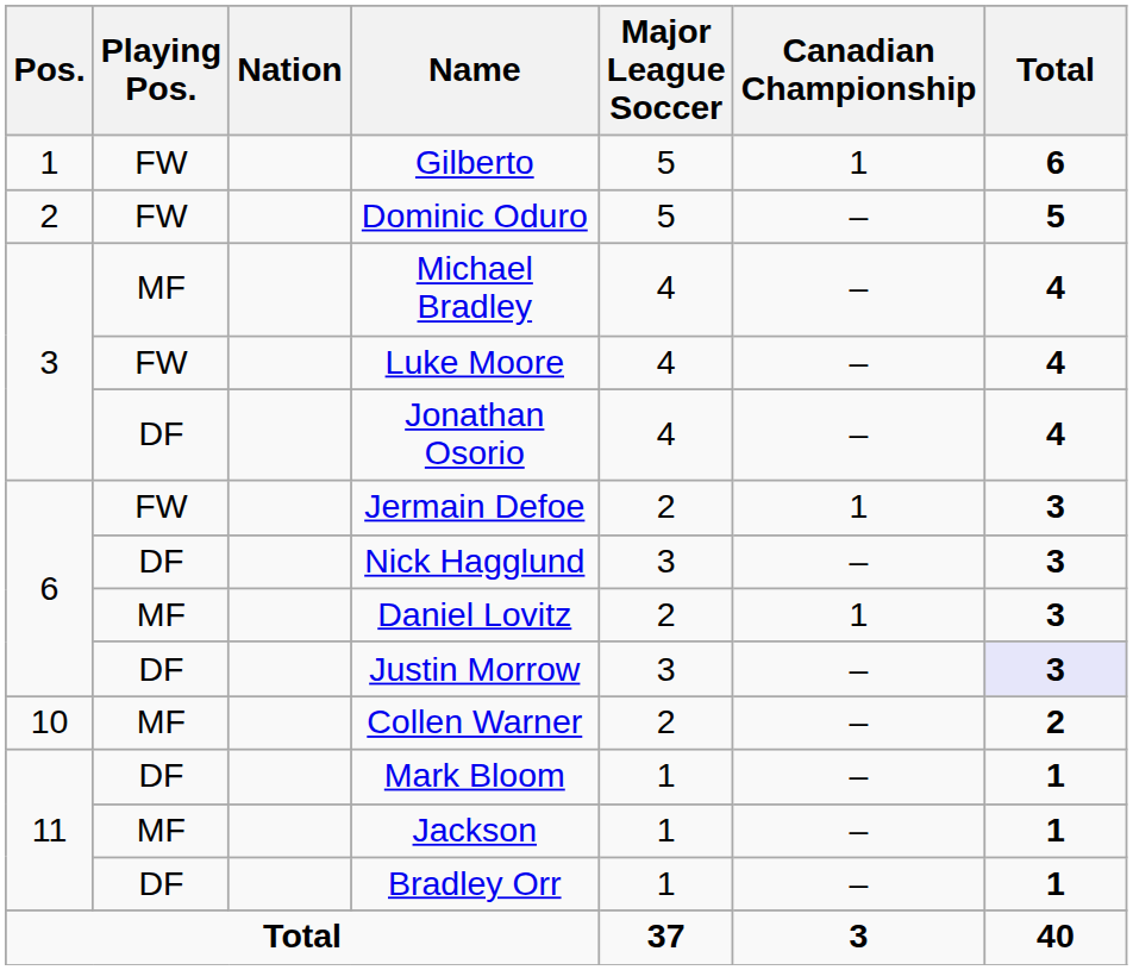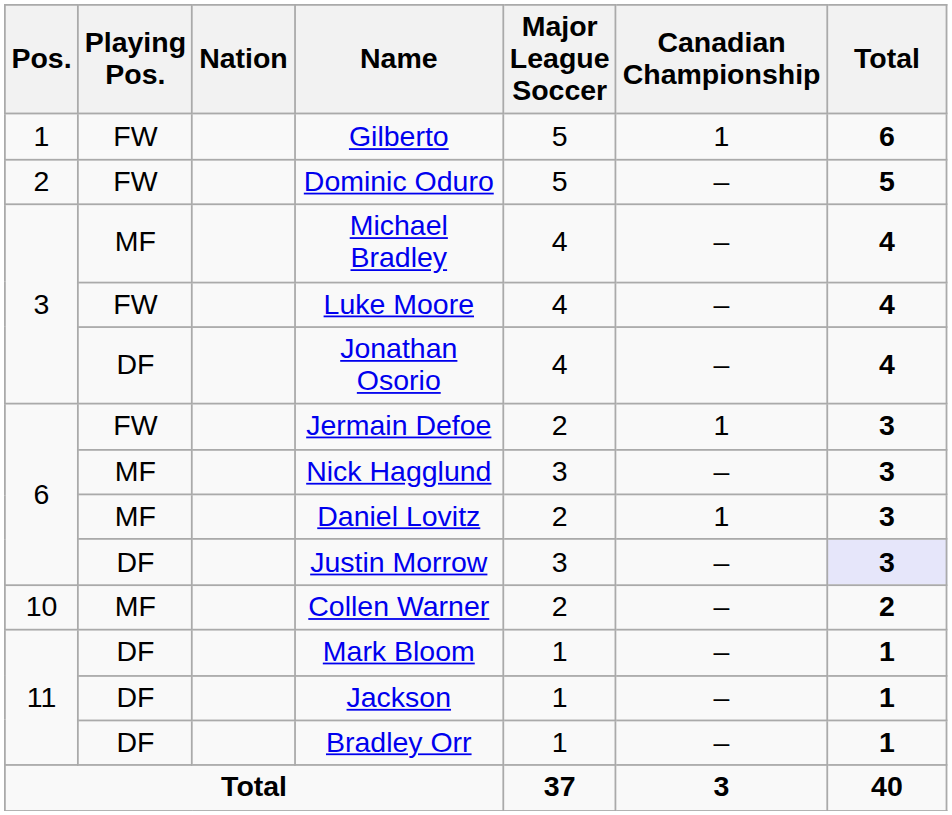 <table class="wikitable sortable" style="font-size:100%; text-align:center">
 <tr>
 <th width=15>Pos.</th>
 <th width=15>Playing Pos.</th>
 <th width=15>Nation</th>
 <th width=110>Name</th>
 <th width=50>Major League Soccer</th>
 <th width=50>Canadian Championship</th>
 <th width=60>Total</th>
 </tr>
 <tr>
 <td>1</td>
 <td>FW</td>
 <td></td>
 <td><a href='#'>Gilberto</a></td>
 <td>5</td>
 <td>1</td>
 <td><strong>6</strong></td>
 </tr>
 <tr>
 <td>2</td>
 <td>FW</td>
 <td></td>
 <td><a href='#'>Dominic Oduro</a></td>
 <td>5</td>
 <td>–</td>
 <td><strong>5</strong></td>
 </tr>
 <tr>
 <td rowspan=3>3</td>
 <td>MF</td>
 <td></td>
 <td><a href='#'>Michael Bradley</a></td>
 <td>4</td>
 <td>–</td>
 <td><strong>4</strong></td>
 </tr>
 <tr>
 <td>FW</td>
 <td></td>
 <td><a href='#'>Luke Moore</a></td>
 <td>4</td>
 <td>–</td>
 <td><strong>4</strong></td>
 </tr>
 <tr>
 <td>DF</td>
 <td></td>
 <td><a href='#'>Jonathan Osorio</a></td>
 <td>4</td>
 <td>–</td>
 <td><strong>4</strong></td>
 </tr>
 <tr>
 <td rowspan=4>6</td>
 <td>FW</td>
 <td></td>
 <td><a href='#'>Jermain Defoe</a></td>
 <td>2</td>
 <td>1</td>
 <td><strong>3</strong></td>
 </tr>
 <tr>
-<td>DF</td>
+<td>MF</td>
 <td></td>
 <td><a href='#'>Nick Hagglund</a></td>
 <td>3</td>
 <td>–</td>
 <td><strong>3</strong></td>
 </tr>
 <tr>
 <td>MF</td>
 <td></td>
 <td><a href='#'>Daniel Lovitz</a></td>
 <td>2</td>
 <td>1</td>
 <td><strong>3</strong></td>
 </tr>
 <tr>
 <td>DF</td>
 <td></td>
 <td><a href='#'>Justin Morrow</a></td>
 <td>3</td>
 <td>–</td>
 <td style="background: lavender;"><strong>3</strong></td>
 </tr>
 <tr>
 <td>10</td>
 <td>MF</td>
 <td></td>
 <td><a href='#'>Collen Warner</a></td>
 <td>2</td>
 <td>–</td>
 <td><strong>2</strong></td>
 </tr>
 <tr>
 <td rowspan=3>11</td>
 <td>DF</td>
 <td></td>
 <td><a href='#'>Mark Bloom</a></td>
 <td>1</td>
 <td>–</td>
 <td><strong>1</strong></td>
 </tr>
 <tr>
-<td>MF</td>
+<td>DF</td>
 <td></td>
 <td><a href='#'>Jackson</a></td>
 <td>1</td>
 <td>–</td>
 <td><strong>1</strong></td>
 </tr>
 <tr>
 <td>DF</td>
 <td></td>
 <td><a href='#'>Bradley Orr</a></td>
 <td>1</td>
 <td>–</td>
 <td><strong>1</strong></td>
 </tr>
 <tr>
 <td colspan=4><strong>Total</strong></td>
 <td><strong>37</strong></td>
 <td><strong>3</strong></td>
 <td><strong>40</strong></td>
 </tr>
 <tr>
 </tr>
 </table>
